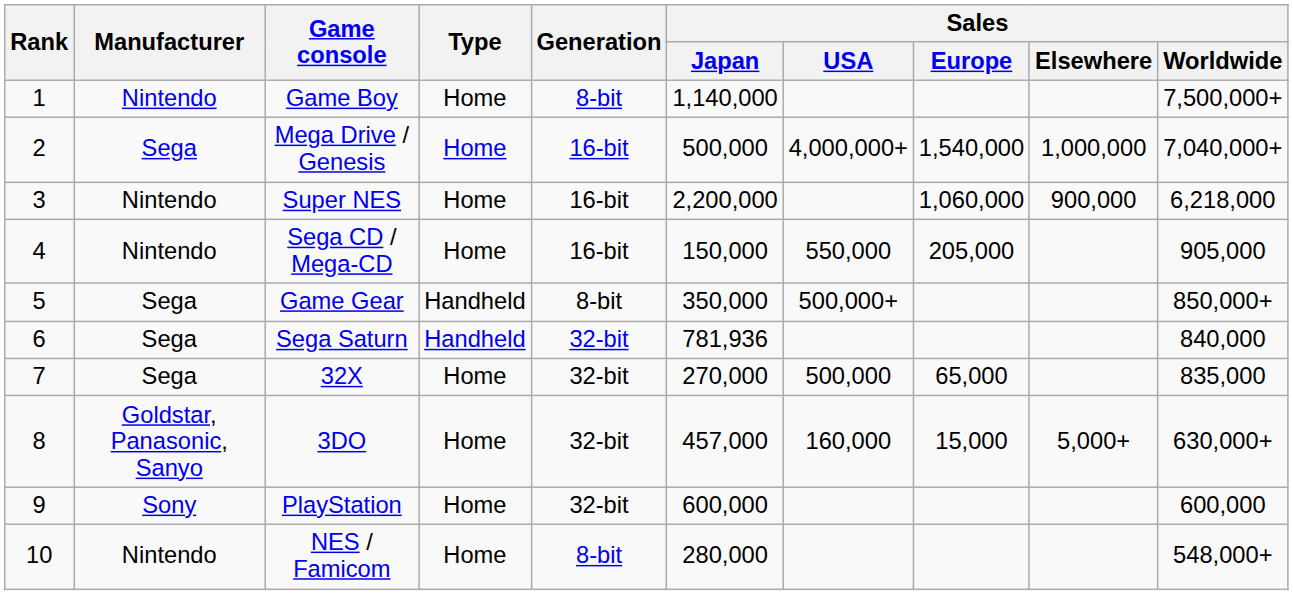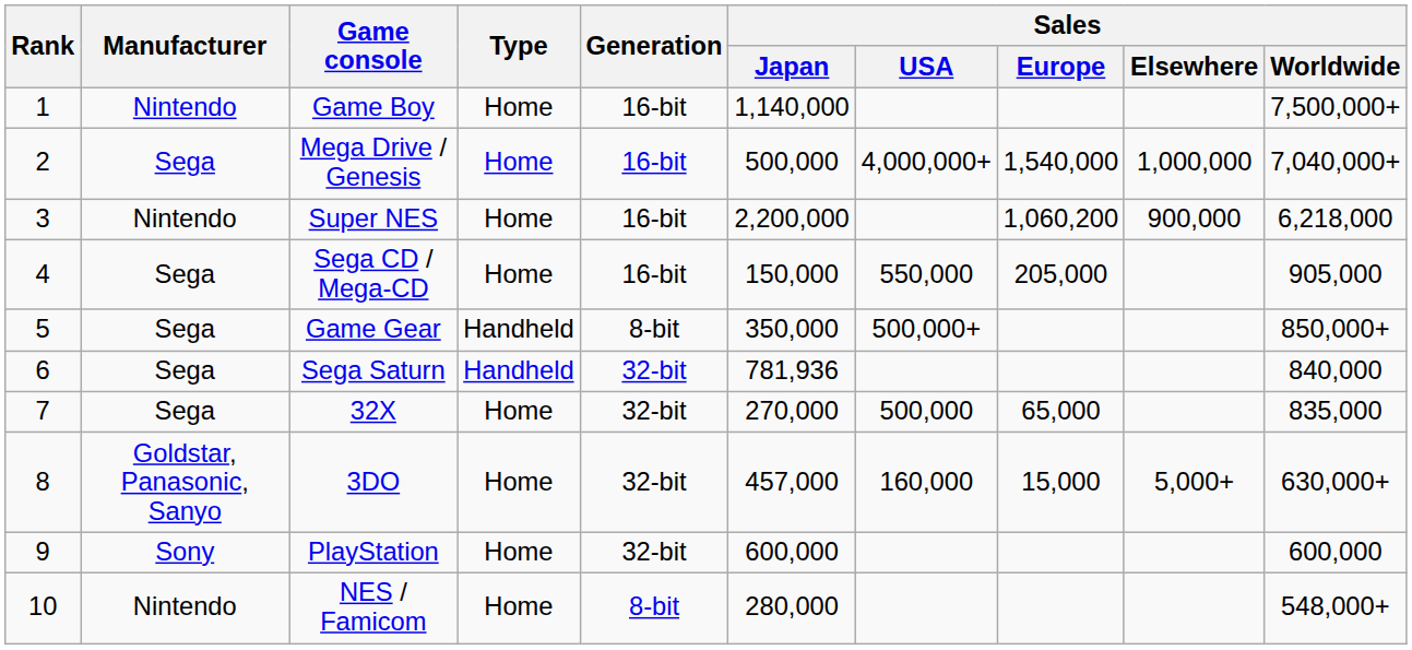 <table class="wikitable sortable" style="text-align:center">
 <tr>
 <th rowspan="2">Rank</th>
 <th rowspan="2">Manufacturer</th>
 <th rowspan="2"><a href='#'>Game console</a></th>
 <th rowspan="2">Type</th>
 <th rowspan="2">Generation</th>
 <th colspan="5">Sales</th>
 </tr>
 <tr>
 <th data-sort-type="number"><a href='#'>Japan</a></th>
 <th data-sort-type="number"><a href='#'>USA</a></th>
 <th data-sort-type="number"><a href='#'>Europe</a></th>
 <th data-sort-type="number">Elsewhere</th>
 <th data-sort-type="number">Worldwide</th>
 </tr>
 <tr>
 <td>1</td>
 <td><a href='#'>Nintendo</a></td>
 <td><a href='#'>Game Boy</a></td>
 <td>Home</td>
-<td><a href='#'>8-bit</a></td>
+<td>16-bit</td>
 <td>1,140,000</td>
 <td></td>
 <td></td>
 <td></td>
 <td>7,500,000+</td>
 </tr>
 <tr>
 <td>2</td>
 <td><a href='#'>Sega</a></td>
 <td><a href='#'>Mega Drive</a> / <a href='#'>Genesis</a></td>
 <td><a href='#'>Home</a></td>
 <td><a href='#'>16-bit</a></td>
 <td>500,000</td>
 <td>4,000,000+</td>
 <td>1,540,000</td>
 <td>1,000,000</td>
 <td>7,040,000+</td>
 </tr>
 <tr>
 <td>3</td>
 <td>Nintendo</td>
 <td><a href='#'>Super NES</a></td>
 <td>Home</td>
 <td>16-bit</td>
 <td>2,200,000</td>
 <td></td>
-<td>1,060,000</td>
+<td>1,060,200</td>
 <td>900,000</td>
 <td>6,218,000</td>
 </tr>
 <tr>
 <td>4</td>
-<td>Nintendo</td>
+<td>Sega</td>
 <td><a href='#'>Sega CD</a> / <a href='#'>Mega-CD</a></td>
 <td>Home</td>
 <td>16-bit</td>
 <td>150,000</td>
 <td>550,000</td>
 <td>205,000</td>
 <td></td>
 <td>905,000</td>
 </tr>
 <tr>
 <td>5</td>
 <td>Sega</td>
 <td><a href='#'>Game Gear</a></td>
 <td>Handheld</td>
 <td>8-bit</td>
 <td>350,000</td>
 <td>500,000+</td>
 <td></td>
 <td></td>
 <td>850,000+</td>
 </tr>
 <tr>
 <td>6</td>
 <td>Sega</td>
 <td><a href='#'>Sega Saturn</a></td>
 <td><a href='#'>Handheld</a></td>
 <td><a href='#'>32-bit</a></td>
 <td>781,936</td>
 <td></td>
 <td></td>
 <td></td>
 <td>840,000</td>
 </tr>
 <tr>
 <td>7</td>
 <td>Sega</td>
 <td><a href='#'>32X</a></td>
 <td>Home</td>
 <td>32-bit</td>
 <td>270,000</td>
 <td>500,000</td>
 <td>65,000</td>
 <td></td>
 <td>835,000</td>
 </tr>
 <tr>
 <td>8</td>
 <td><a href='#'>Goldstar</a>, <a href='#'>Panasonic</a>, <a href='#'>Sanyo</a></td>
 <td><a href='#'>3DO</a></td>
 <td>Home</td>
 <td>32-bit</td>
 <td>457,000</td>
 <td>160,000</td>
 <td>15,000</td>
 <td>5,000+</td>
 <td>630,000+</td>
 </tr>
 <tr>
 <td>9</td>
 <td><a href='#'>Sony</a></td>
 <td><a href='#'>PlayStation</a></td>
 <td>Home</td>
 <td>32-bit</td>
 <td>600,000</td>
 <td></td>
 <td></td>
 <td></td>
 <td>600,000</td>
 </tr>
 <tr>
 <td>10</td>
 <td>Nintendo</td>
 <td><a href='#'>NES</a> / <a href='#'>Famicom</a></td>
 <td>Home</td>
 <td><a href='#'>8-bit</a></td>
 <td>280,000</td>
 <td></td>
 <td></td>
 <td></td>
 <td>548,000+</td>
 </tr>
 </table>
